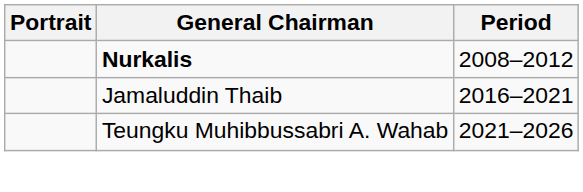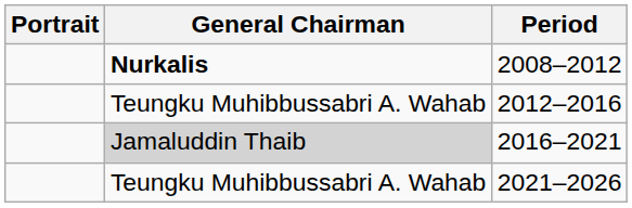 <table class="wikitable">
 <tr>
 <th>Portrait</th>
 <th>General Chairman</th>
 <th>Period</th>
 </tr>
 <tr>
 <td></td>
 <td><strong>Nurkalis</strong></td>
 <td>2008–2012</td>
 </tr>
 <tr>
 <td></td>
-<td>Jamaluddin Thaib</td>
+<td>Teungku Muhibbussabri A. Wahab</td>
+<td>2012–2016</td>
+</tr>
+<tr>
+<td></td>
+<td style="background: lightgrey;">Jamaluddin Thaib</td>
 <td>2016–2021</td>
 </tr>
 <tr>
 <td></td>
 <td>Teungku Muhibbussabri A. Wahab</td>
 <td>2021–2026</td>
 </tr>
 </table>
